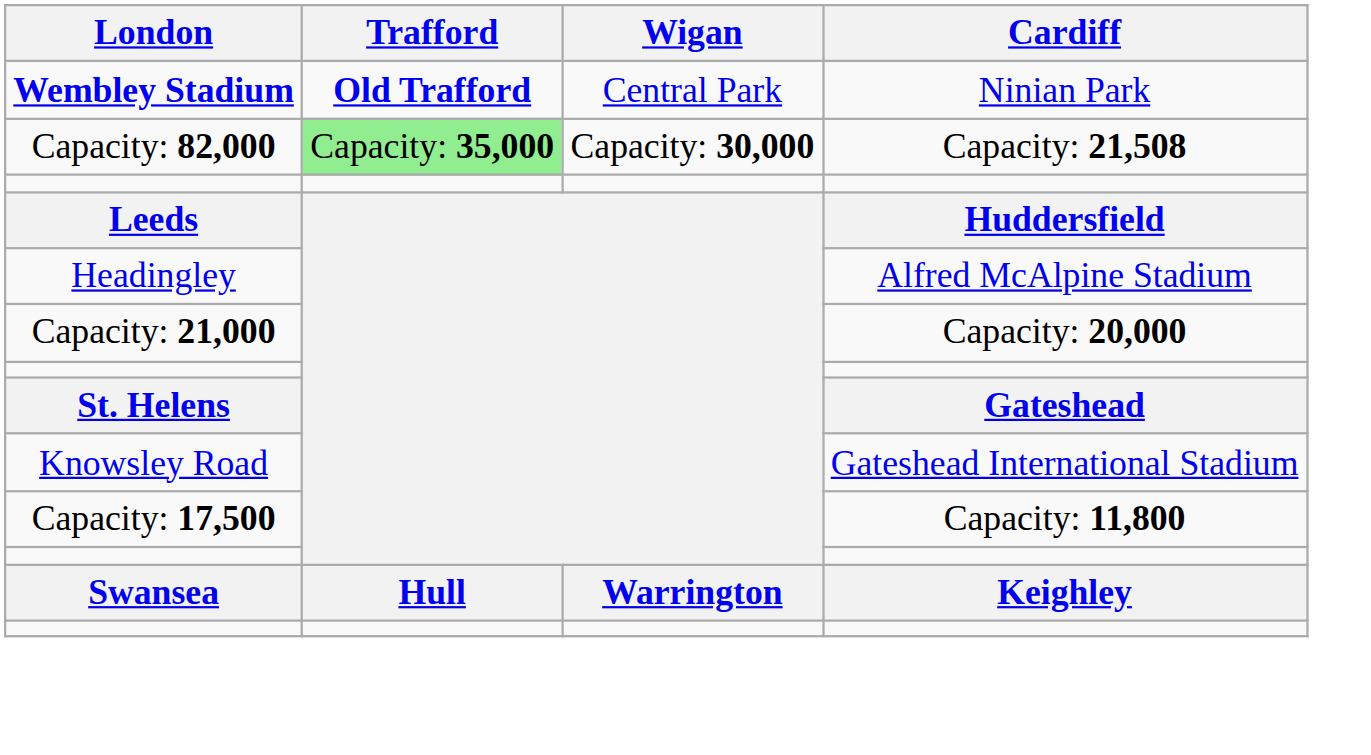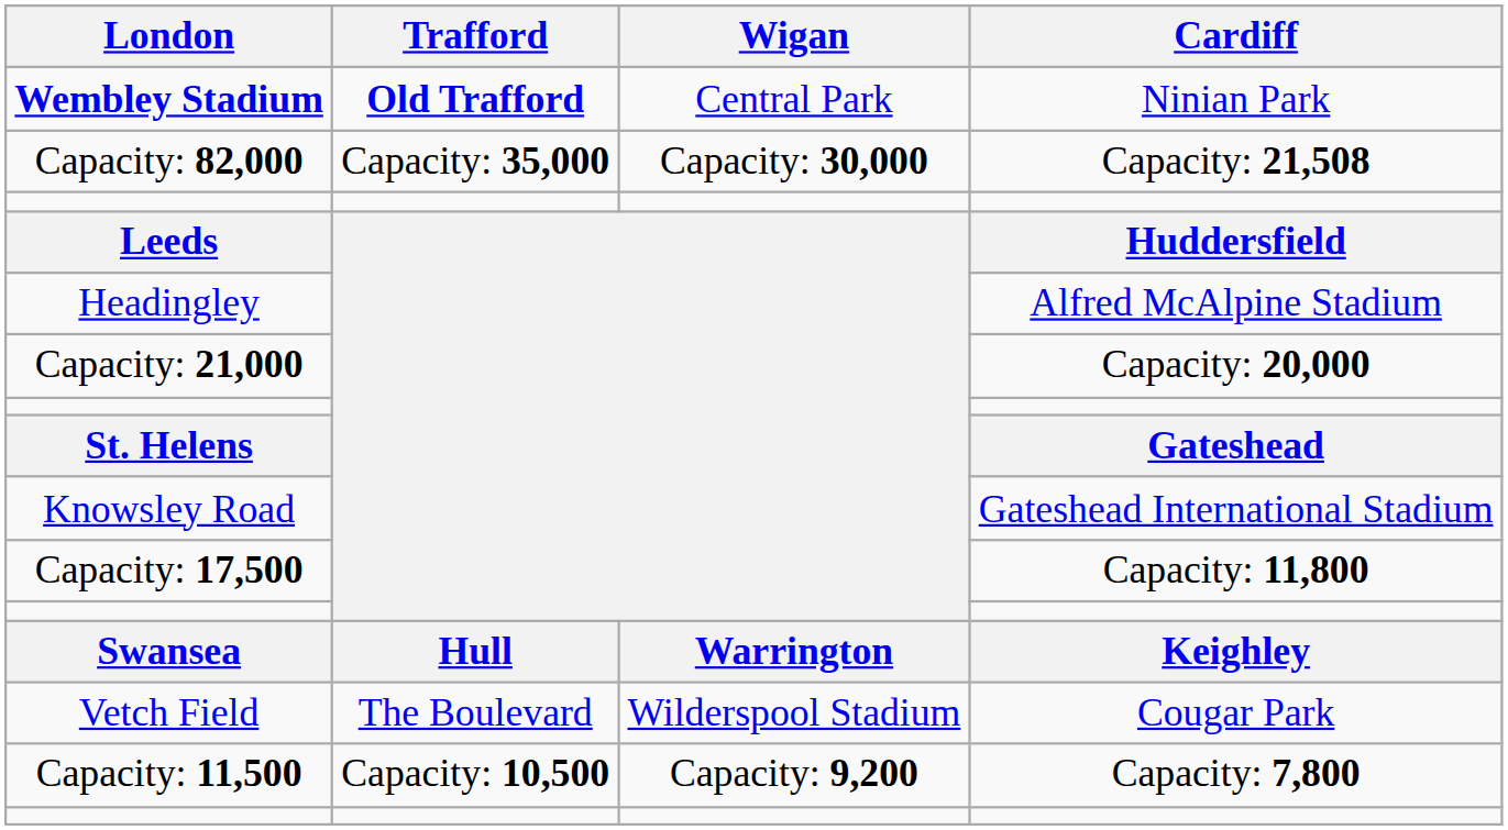 <table class="wikitable" style="text-align:center">
 <tr>
 <th> <strong><a href='#'>London</a></strong></th>
 <th> <a href='#'>Trafford</a></th>
 <th> <a href='#'>Wigan</a></th>
 <th> <a href='#'>Cardiff</a></th>
 </tr>
 <tr>
 <td><strong><a href='#'>Wembley Stadium</a></strong></td>
 <td><strong><a href='#'>Old Trafford</a></strong></td>
 <td><a href='#'>Central Park</a></td>
 <td><a href='#'>Ninian Park</a></td>
 </tr>
 <tr>
 <td>Capacity: <strong>82,000</strong></td>
-<td style="background: lightgreen;">Capacity: <strong>35,000</strong></td>
+<td>Capacity: <strong>35,000</strong></td>
 <td>Capacity: <strong>30,000</strong></td>
 <td>Capacity: <strong>21,508</strong></td>
 </tr>
 <tr>
 <td></td>
 <td></td>
 <td></td>
 <td></td>
 </tr>
 <tr>
 <th> <a href='#'>Leeds</a></th>
 <th colspan="2" rowspan="8"><br></th>
 <th> <a href='#'>Huddersfield</a></th>
 </tr>
 <tr>
 <td><a href='#'>Headingley</a></td>
 <td><a href='#'>Alfred McAlpine Stadium</a></td>
 </tr>
 <tr>
 <td>Capacity: <strong>21,000</strong></td>
 <td>Capacity: <strong>20,000</strong></td>
 </tr>
 <tr>
 <td></td>
 <td></td>
 </tr>
 <tr>
 <th> <a href='#'>St. Helens</a></th>
 <th> <a href='#'>Gateshead</a></th>
 </tr>
 <tr>
 <td><a href='#'>Knowsley Road</a></td>
 <td><a href='#'>Gateshead International Stadium</a></td>
 </tr>
 <tr>
 <td>Capacity: <strong>17,500</strong></td>
 <td>Capacity: <strong>11,800</strong></td>
 </tr>
 <tr>
 <td></td>
 <td></td>
 </tr>
 <tr>
 <th> <a href='#'>Swansea</a></th>
 <th> <a href='#'>Hull</a></th>
 <th> <a href='#'>Warrington</a></th>
 <th> <a href='#'>Keighley</a></th>
 </tr>
 <tr>
+<td><a href='#'>Vetch Field</a></td>
+<td><a href='#'>The Boulevard</a></td>
+<td><a href='#'>Wilderspool Stadium</a></td>
+<td><a href='#'>Cougar Park</a></td>
+</tr>
+<tr>
+<td>Capacity: <strong>11,500</strong></td>
+<td>Capacity: <strong>10,500</strong></td>
+<td>Capacity: <strong>9,200</strong></td>
+<td>Capacity: <strong>7,800</strong></td>
+</tr>
+<tr>
 <td></td>
 <td></td>
 <td></td>
 <td></td>
 </tr>
 </table>
